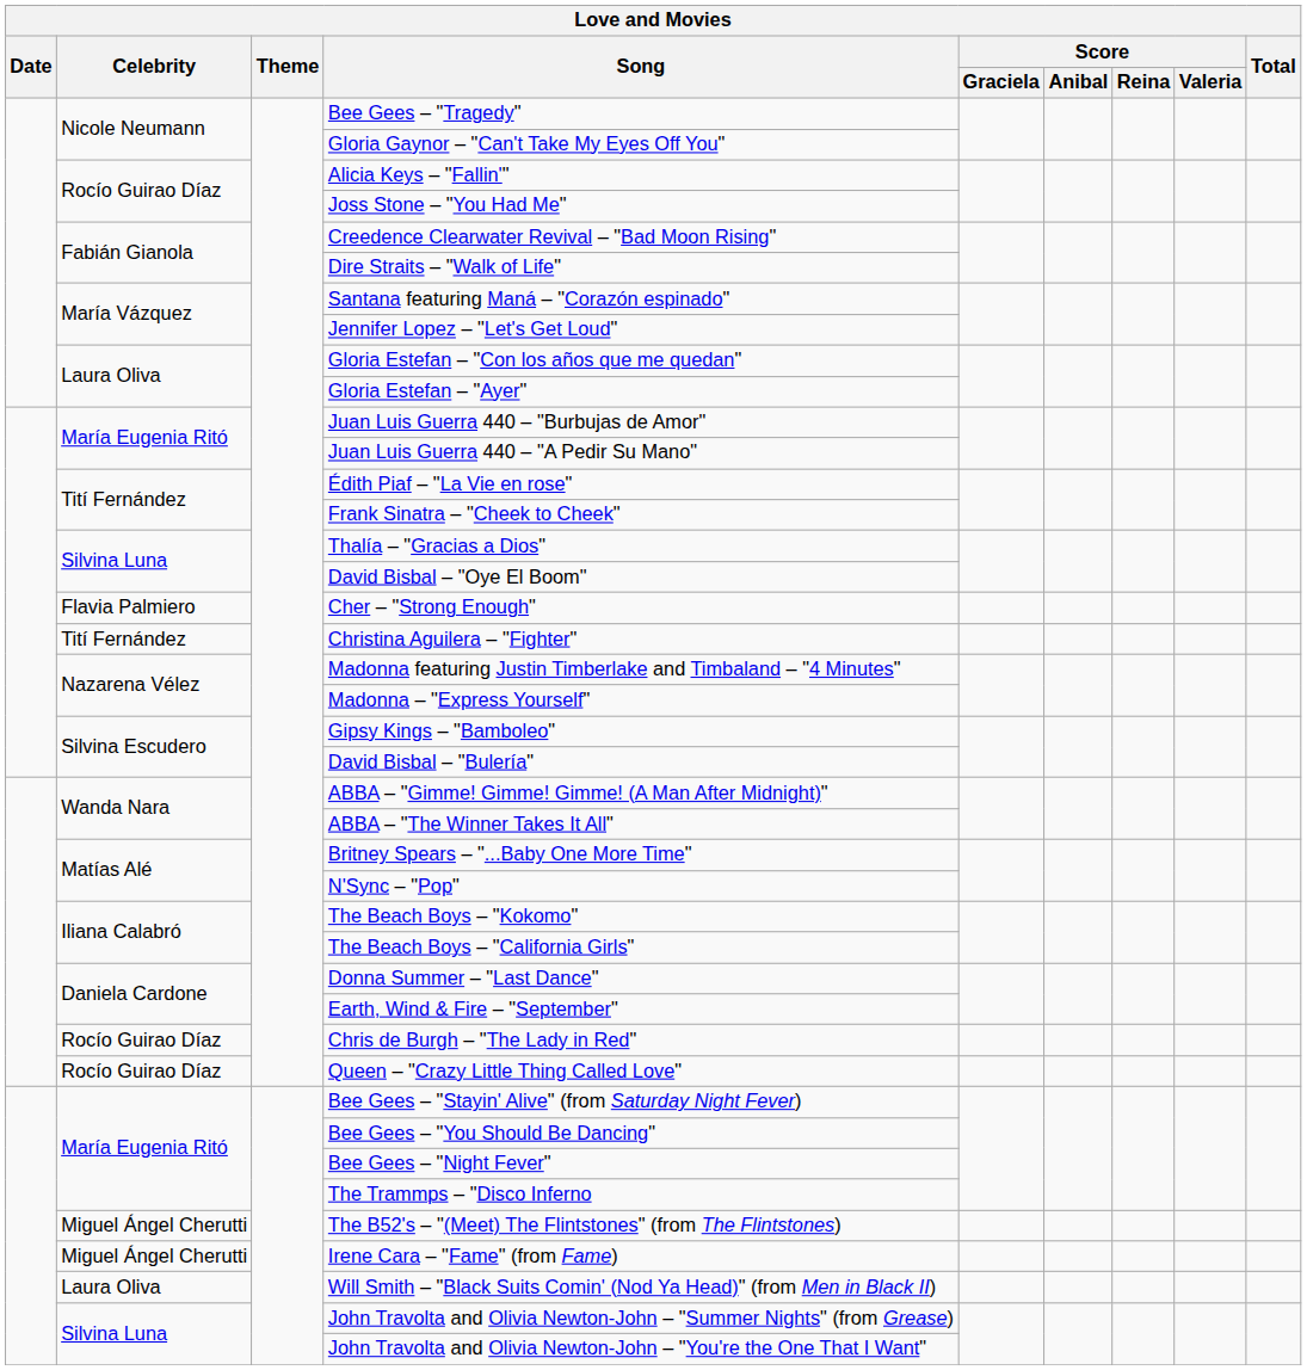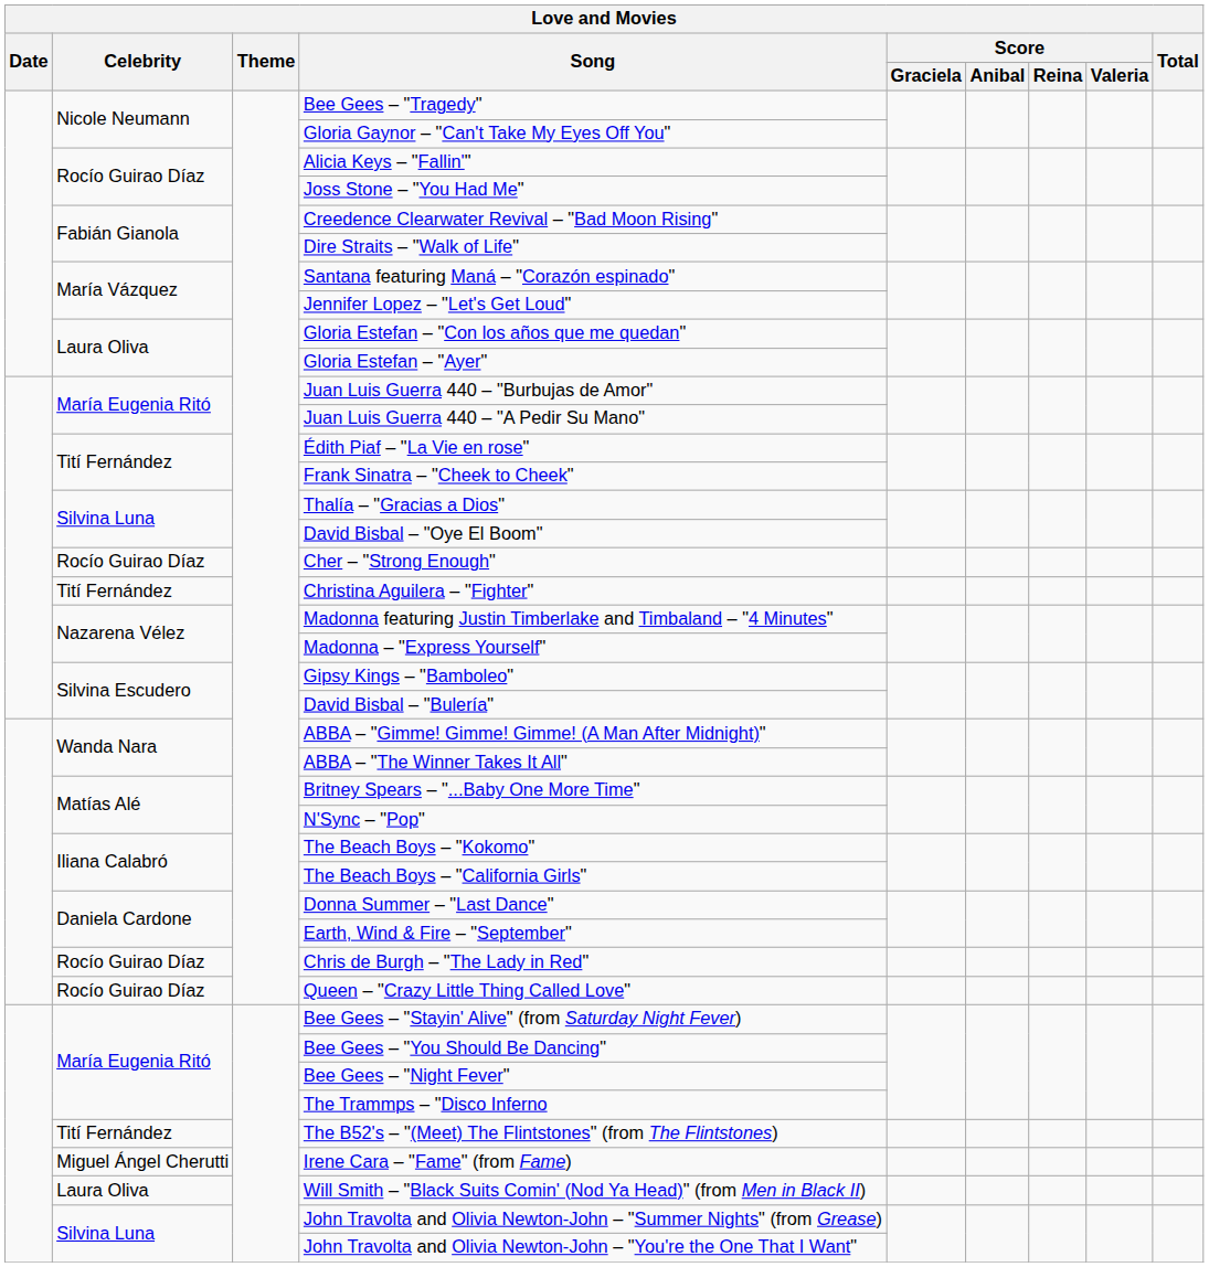 <table class="wikitable collapsible collapsed">
 <tr>
 <th colspan="10" align=center>Love and Movies</th>
 </tr>
 <tr>
 <th rowspan="2">Date</th>
 <th rowspan="2">Celebrity</th>
 <th rowspan="2">Theme</th>
 <th rowspan="2">Song</th>
 <th colspan="4">Score</th>
 <th rowspan="2">Total</th>
 </tr>
 <tr>
 <th>Graciela</th>
 <th>Anibal</th>
 <th>Reina</th>
 <th>Valeria</th>
 </tr>
 <tr>
 <td rowspan="10"></td>
 <td rowspan="2">Nicole Neumann</td>
 <td rowspan="32"></td>
 <td><a href='#'>Bee Gees</a> – "<a href='#'>Tragedy</a>"</td>
 <td rowspan="2"></td>
 <td rowspan="2"></td>
 <td rowspan="2"></td>
 <td rowspan="2"></td>
 <td rowspan="2"></td>
 </tr>
 <tr>
 <td><a href='#'>Gloria Gaynor</a> – "<a href='#'>Can't Take My Eyes Off You</a>"</td>
 </tr>
 <tr>
 <td rowspan="2">Rocío Guirao Díaz</td>
 <td><a href='#'>Alicia Keys</a> – "<a href='#'>Fallin'</a>"</td>
 <td rowspan="2"></td>
 <td rowspan="2"></td>
 <td rowspan="2"></td>
 <td rowspan="2"></td>
 <td rowspan="2"></td>
 </tr>
 <tr>
 <td><a href='#'>Joss Stone</a> – "<a href='#'>You Had Me</a>"</td>
 </tr>
 <tr>
 <td rowspan="2">Fabián Gianola</td>
 <td><a href='#'>Creedence Clearwater Revival</a> – "<a href='#'>Bad Moon Rising</a>"</td>
 <td rowspan="2"></td>
 <td rowspan="2"></td>
 <td rowspan="2"></td>
 <td rowspan="2"></td>
 <td rowspan="2"></td>
 </tr>
 <tr>
 <td><a href='#'>Dire Straits</a> – "<a href='#'>Walk of Life</a>"</td>
 </tr>
 <tr>
 <td rowspan="2">María Vázquez</td>
 <td><a href='#'>Santana</a> featuring <a href='#'>Maná</a> – "<a href='#'>Corazón espinado</a>"</td>
 <td rowspan="2"></td>
 <td rowspan="2"></td>
 <td rowspan="2"></td>
 <td rowspan="2"></td>
 <td rowspan="2"></td>
 </tr>
 <tr>
 <td><a href='#'>Jennifer Lopez</a> – "<a href='#'>Let's Get Loud</a>"</td>
 </tr>
 <tr>
 <td rowspan="2">Laura Oliva</td>
 <td><a href='#'>Gloria Estefan</a> – "<a href='#'>Con los años que me quedan</a>"</td>
 <td rowspan="2"></td>
 <td rowspan="2"></td>
 <td rowspan="2"></td>
 <td rowspan="2"></td>
 <td rowspan="2"></td>
 </tr>
 <tr>
 <td><a href='#'>Gloria Estefan</a> – "<a href='#'>Ayer</a>"</td>
 </tr>
 <tr>
 <td rowspan="12"></td>
 <td rowspan="2"><a href='#'>María Eugenia Ritó</a></td>
 <td><a href='#'>Juan Luis Guerra</a> 440 – "Burbujas de Amor"</td>
 <td rowspan="2"></td>
 <td rowspan="2"></td>
 <td rowspan="2"></td>
 <td rowspan="2"></td>
 <td rowspan="2"></td>
 </tr>
 <tr>
 <td><a href='#'>Juan Luis Guerra</a> 440 – "A Pedir Su Mano"</td>
 </tr>
 <tr>
 <td rowspan="2">Tití Fernández</td>
 <td><a href='#'>Édith Piaf</a> – "<a href='#'>La Vie en rose</a>"</td>
 <td rowspan="2"></td>
 <td rowspan="2"></td>
 <td rowspan="2"></td>
 <td rowspan="2"></td>
 <td rowspan="2"></td>
 </tr>
 <tr>
 <td><a href='#'>Frank Sinatra</a> – "<a href='#'>Cheek to Cheek</a>"</td>
 </tr>
 <tr>
 <td rowspan="2"><a href='#'>Silvina Luna</a></td>
 <td><a href='#'>Thalía</a> – "<a href='#'>Gracias a Dios</a>"</td>
 <td rowspan="2"></td>
 <td rowspan="2"></td>
 <td rowspan="2"></td>
 <td rowspan="2"></td>
 <td rowspan="2"></td>
 </tr>
 <tr>
 <td><a href='#'>David Bisbal</a> – "Oye El Boom"</td>
 </tr>
 <tr>
-<td>Flavia Palmiero</td>
+<td>Rocío Guirao Díaz</td>
 <td><a href='#'>Cher</a> – "<a href='#'>Strong Enough</a>"</td>
 <td></td>
 <td></td>
 <td></td>
 <td></td>
 <td></td>
 </tr>
 <tr>
 <td>Tití Fernández</td>
 <td><a href='#'>Christina Aguilera</a> – "<a href='#'>Fighter</a>"</td>
 <td></td>
 <td></td>
 <td></td>
 <td></td>
 <td></td>
 </tr>
 <tr>
 <td rowspan="2">Nazarena Vélez</td>
 <td><a href='#'>Madonna</a> featuring <a href='#'>Justin Timberlake</a> and <a href='#'>Timbaland</a> – "<a href='#'>4 Minutes</a>"</td>
 <td rowspan="2"></td>
 <td rowspan="2"></td>
 <td rowspan="2"></td>
 <td rowspan="2"></td>
 <td rowspan="2"></td>
 </tr>
 <tr>
 <td><a href='#'>Madonna</a> – "<a href='#'>Express Yourself</a>"</td>
 </tr>
 <tr>
 <td rowspan="2">Silvina Escudero</td>
 <td><a href='#'>Gipsy Kings</a> – "<a href='#'>Bamboleo</a>"</td>
 <td rowspan="2"></td>
 <td rowspan="2"></td>
 <td rowspan="2"></td>
 <td rowspan="2"></td>
 <td rowspan="2"></td>
 </tr>
 <tr>
 <td><a href='#'>David Bisbal</a> – "<a href='#'>Bulería</a>"</td>
 </tr>
 <tr>
 <td rowspan="10"></td>
 <td rowspan="2">Wanda Nara</td>
 <td><a href='#'>ABBA</a> – "<a href='#'>Gimme! Gimme! Gimme! (A Man After Midnight)</a>"</td>
 <td rowspan="2"></td>
 <td rowspan="2"></td>
 <td rowspan="2"></td>
 <td rowspan="2"></td>
 <td rowspan="2"></td>
 </tr>
 <tr>
 <td><a href='#'>ABBA</a> – "<a href='#'>The Winner Takes It All</a>"</td>
 </tr>
 <tr>
 <td rowspan="2">Matías Alé</td>
 <td><a href='#'>Britney Spears</a> – "<a href='#'>...Baby One More Time</a>"</td>
 <td rowspan="2"></td>
 <td rowspan="2"></td>
 <td rowspan="2"></td>
 <td rowspan="2"></td>
 <td rowspan="2"></td>
 </tr>
 <tr>
 <td><a href='#'>N'Sync</a> – "<a href='#'>Pop</a>"</td>
 </tr>
 <tr>
 <td rowspan="2">Iliana Calabró</td>
 <td><a href='#'>The Beach Boys</a> – "<a href='#'>Kokomo</a>"</td>
 <td rowspan="2"></td>
 <td rowspan="2"></td>
 <td rowspan="2"></td>
 <td rowspan="2"></td>
 <td rowspan="2"></td>
 </tr>
 <tr>
 <td><a href='#'>The Beach Boys</a> – "<a href='#'>California Girls</a>"</td>
 </tr>
 <tr>
 <td rowspan="2">Daniela Cardone</td>
 <td><a href='#'>Donna Summer</a> – "<a href='#'>Last Dance</a>"</td>
 <td rowspan="2"></td>
 <td rowspan="2"></td>
 <td rowspan="2"></td>
 <td rowspan="2"></td>
 <td rowspan="2"></td>
 </tr>
 <tr>
 <td><a href='#'>Earth, Wind & Fire</a> – "<a href='#'>September</a>"</td>
 </tr>
 <tr>
 <td>Rocío Guirao Díaz</td>
 <td><a href='#'>Chris de Burgh</a> – "<a href='#'>The Lady in Red</a>"</td>
 <td></td>
 <td></td>
 <td></td>
 <td></td>
 <td></td>
 </tr>
 <tr>
 <td>Rocío Guirao Díaz</td>
 <td><a href='#'>Queen</a> – "<a href='#'>Crazy Little Thing Called Love</a>"</td>
 <td></td>
 <td></td>
 <td></td>
 <td></td>
 <td></td>
 </tr>
 <tr>
 <td rowspan="9"></td>
 <td rowspan="4"><a href='#'>María Eugenia Ritó</a></td>
 <td rowspan="9"></td>
 <td><a href='#'>Bee Gees</a> – "<a href='#'>Stayin' Alive</a>" (from <em><a href='#'>Saturday Night Fever</a></em>)</td>
 <td rowspan="4"></td>
 <td rowspan="4"></td>
 <td rowspan="4"></td>
 <td rowspan="4"></td>
 <td rowspan="4"></td>
 </tr>
 <tr>
 <td><a href='#'>Bee Gees</a> – "<a href='#'>You Should Be Dancing</a>"</td>
 </tr>
 <tr>
 <td><a href='#'>Bee Gees</a> – "<a href='#'>Night Fever</a>"</td>
 </tr>
 <tr>
 <td><a href='#'>The Trammps</a> – "<a href='#'>Disco Inferno</a></td>
 </tr>
 <tr>
-<td>Miguel Ángel Cherutti</td>
+<td>Tití Fernández</td>
 <td><a href='#'>The B52's</a> – "<a href='#'>(Meet) The Flintstones</a>" (from <em><a href='#'>The Flintstones</a></em>)</td>
 <td></td>
 <td></td>
 <td></td>
 <td></td>
 <td></td>
 </tr>
 <tr>
 <td>Miguel Ángel Cherutti</td>
 <td><a href='#'>Irene Cara</a> – "<a href='#'>Fame</a>" (from <em><a href='#'>Fame</a></em>)</td>
 <td></td>
 <td></td>
 <td></td>
 <td></td>
 <td></td>
 </tr>
 <tr>
 <td>Laura Oliva</td>
 <td><a href='#'>Will Smith</a> – "<a href='#'>Black Suits Comin' (Nod Ya Head)</a>" (from <em><a href='#'>Men in Black II</a></em>)</td>
 <td></td>
 <td></td>
 <td></td>
 <td></td>
 <td></td>
 </tr>
 <tr>
 <td rowspan="2"><a href='#'>Silvina Luna</a></td>
 <td><a href='#'>John Travolta</a> and <a href='#'>Olivia Newton-John</a> – "<a href='#'>Summer Nights</a>" (from <em><a href='#'>Grease</a></em>)</td>
 <td rowspan="2"></td>
 <td rowspan="2"></td>
 <td rowspan="2"></td>
 <td rowspan="2"></td>
 <td rowspan="2"></td>
 </tr>
 <tr>
 <td><a href='#'>John Travolta</a> and <a href='#'>Olivia Newton-John</a> – "<a href='#'>You're the One That I Want</a>"</td>
 </tr>
 </table>
